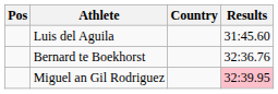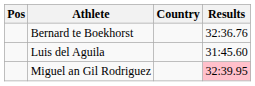 <table class="wikitable wikble">
 <tr>
 <th>Pos</th>
 <th>Athlete</th>
 <th>Country</th>
 <th>Results</th>
 </tr>
 <tr>
 <td align="center"></td>
+<td>Bernard te Boekhorst</td>
+<td></td>
+<td>32:36.76</td>
+</tr>
+<tr>
+<td align="center"></td>
 <td>Luis del Aguila</td>
 <td></td>
 <td>31:45.60</td>
-</tr>
-<tr>
-<td align="center"></td>
-<td>Bernard te Boekhorst</td>
-<td></td>
-<td>32:36.76</td>
 </tr>
 <tr>
 <td align="center"></td>
 <td>Miguel an Gil Rodriguez</td>
 <td></td>
 <td style="background: pink;">32:39.95</td>
 </tr>
 </table>
